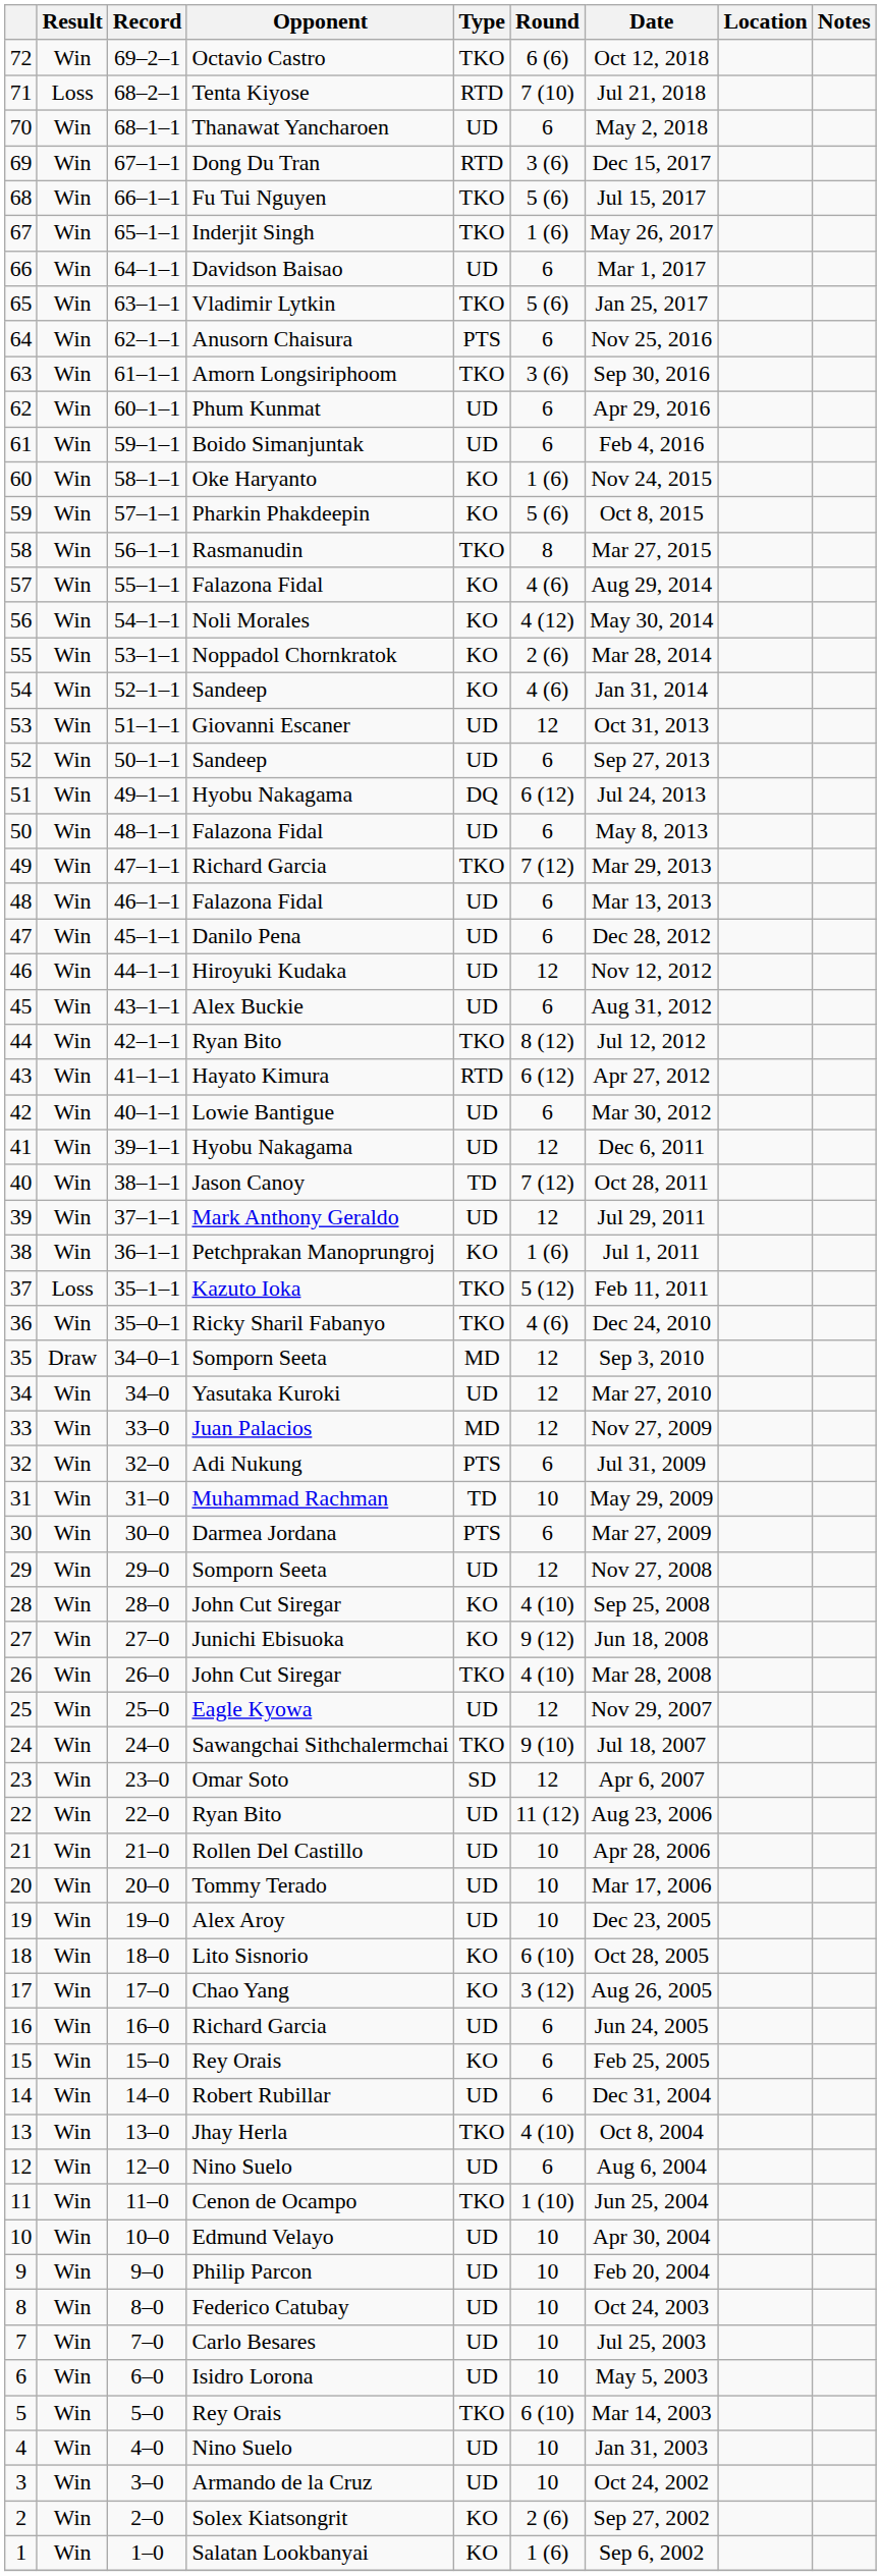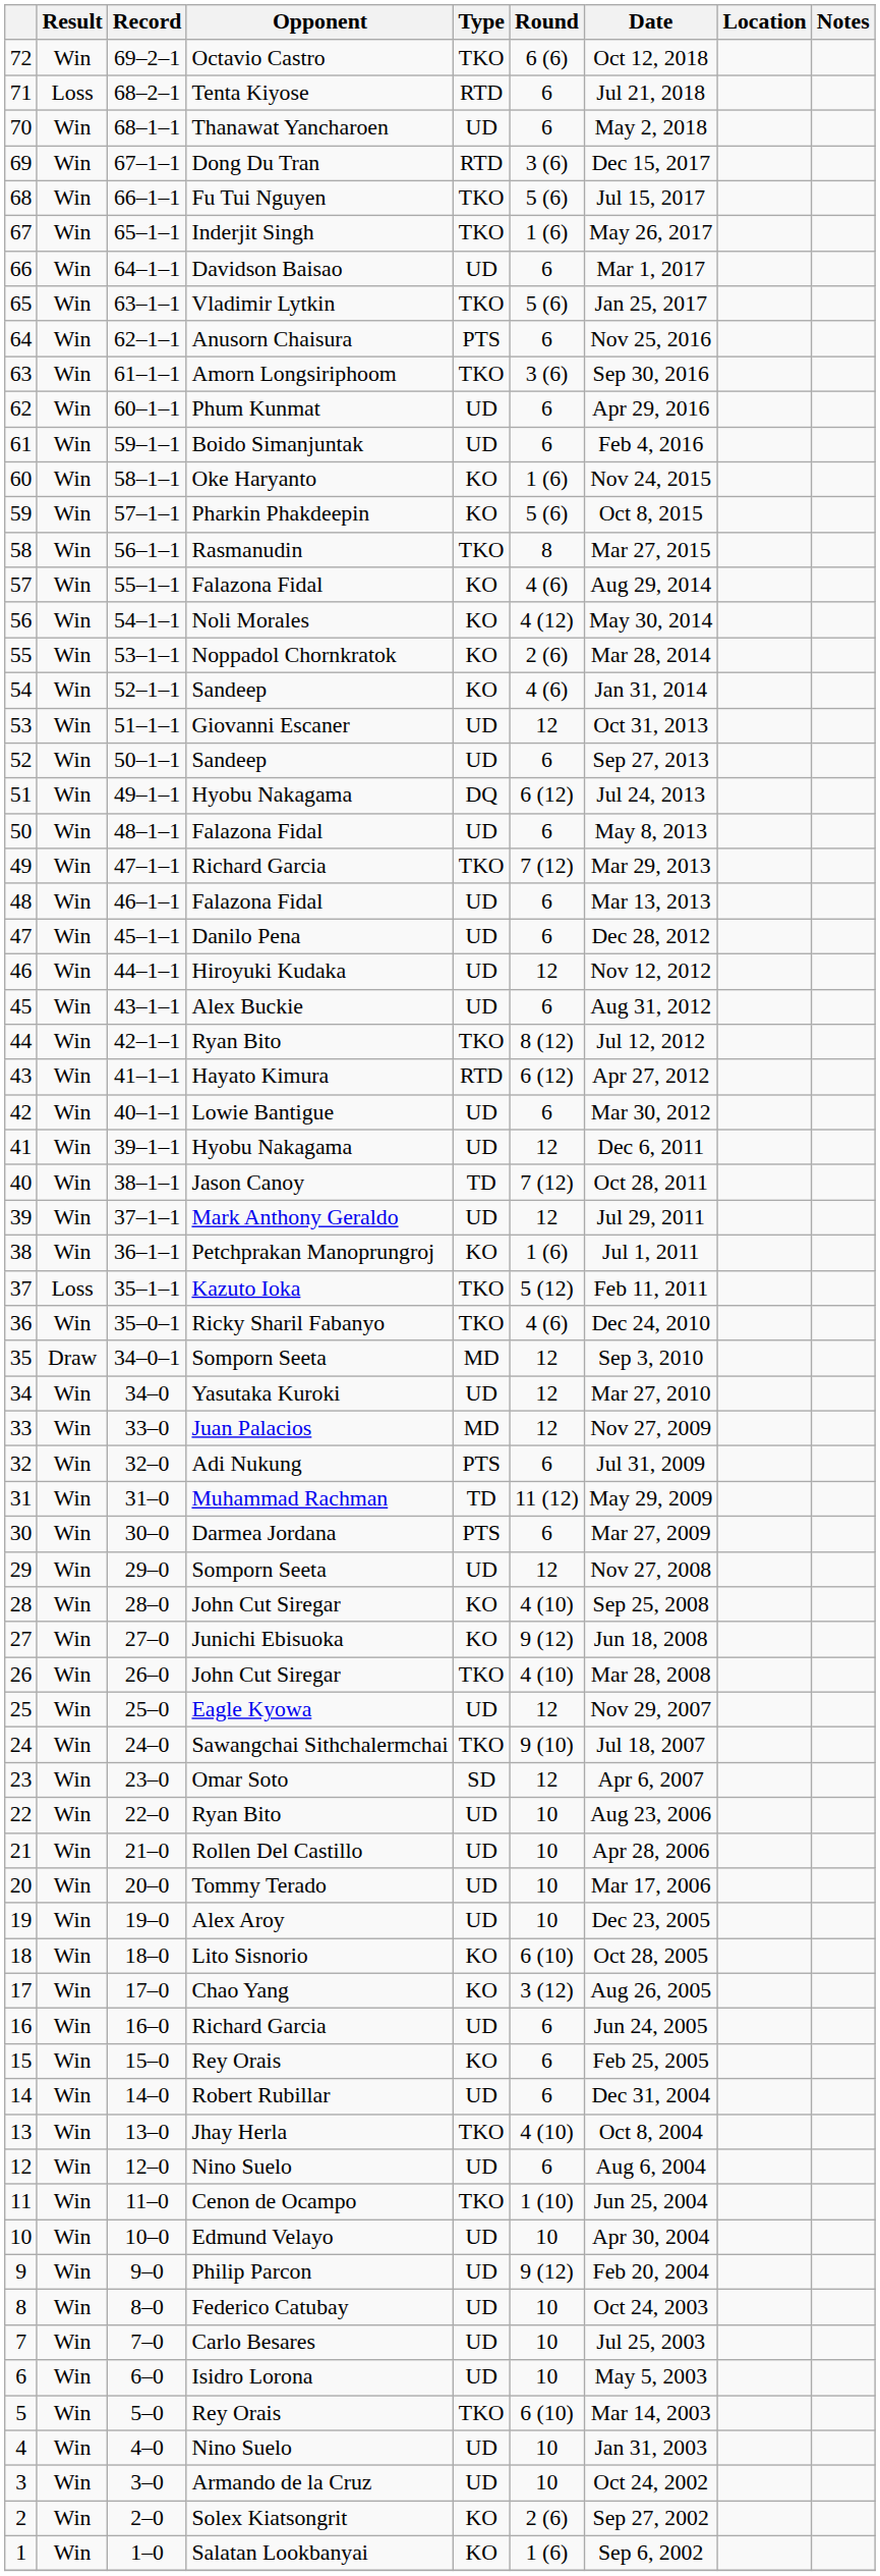 <table class="wikitable" style="text-align:center">
 <tr>
 <th></th>
 <th>Result</th>
 <th>Record</th>
 <th>Opponent</th>
 <th>Type</th>
 <th>Round</th>
 <th>Date</th>
 <th>Location</th>
 <th>Notes</th>
 </tr>
 <tr>
 <td>72</td>
 <td>Win</td>
 <td>69–2–1</td>
 <td align=left>Octavio Castro</td>
 <td>TKO</td>
 <td>6 (6)</td>
 <td>Oct 12, 2018</td>
 <td style="text-align:left;"></td>
 <td></td>
 </tr>
 <tr>
 <td>71</td>
 <td>Loss</td>
 <td>68–2–1</td>
 <td align=left>Tenta Kiyose</td>
 <td>RTD</td>
-<td>7 (10)</td>
+<td>6</td>
 <td>Jul 21, 2018</td>
 <td style="text-align:left;"></td>
 <td></td>
 </tr>
 <tr>
 <td>70</td>
 <td>Win</td>
 <td>68–1–1</td>
 <td align=left>Thanawat Yancharoen</td>
 <td>UD</td>
 <td>6</td>
 <td>May 2, 2018</td>
 <td style="text-align:left;"></td>
 <td></td>
 </tr>
 <tr>
 <td>69</td>
 <td>Win</td>
 <td>67–1–1</td>
 <td align=left>Dong Du Tran</td>
 <td>RTD</td>
 <td>3 (6)</td>
 <td>Dec 15, 2017</td>
 <td style="text-align:left;"></td>
 <td></td>
 </tr>
 <tr>
 <td>68</td>
 <td>Win</td>
 <td>66–1–1</td>
 <td align=left>Fu Tui Nguyen</td>
 <td>TKO</td>
 <td>5 (6)</td>
 <td>Jul 15, 2017</td>
 <td style="text-align:left;"></td>
 <td></td>
 </tr>
 <tr>
 <td>67</td>
 <td>Win</td>
 <td>65–1–1</td>
 <td align=left>Inderjit Singh</td>
 <td>TKO</td>
 <td>1 (6)</td>
 <td>May 26, 2017</td>
 <td style="text-align:left;"></td>
 <td></td>
 </tr>
 <tr>
 <td>66</td>
 <td>Win</td>
 <td>64–1–1</td>
 <td align=left>Davidson Baisao</td>
 <td>UD</td>
 <td>6</td>
 <td>Mar 1, 2017</td>
 <td style="text-align:left;"></td>
 <td></td>
 </tr>
 <tr>
 <td>65</td>
 <td>Win</td>
 <td>63–1–1</td>
 <td align=left>Vladimir Lytkin</td>
 <td>TKO</td>
 <td>5 (6)</td>
 <td>Jan 25, 2017</td>
 <td style="text-align:left;"></td>
 <td></td>
 </tr>
 <tr>
 <td>64</td>
 <td>Win</td>
 <td>62–1–1</td>
 <td align=left>Anusorn Chaisura</td>
 <td>PTS</td>
 <td>6</td>
 <td>Nov 25, 2016</td>
 <td style="text-align:left;"></td>
 <td></td>
 </tr>
 <tr>
 <td>63</td>
 <td>Win</td>
 <td>61–1–1</td>
 <td align=left>Amorn Longsiriphoom</td>
 <td>TKO</td>
 <td>3 (6)</td>
 <td>Sep 30, 2016</td>
 <td style="text-align:left;"></td>
 <td></td>
 </tr>
 <tr>
 <td>62</td>
 <td>Win</td>
 <td>60–1–1</td>
 <td align=left>Phum Kunmat</td>
 <td>UD</td>
 <td>6</td>
 <td>Apr 29, 2016</td>
 <td style="text-align:left;"></td>
 <td></td>
 </tr>
 <tr>
 <td>61</td>
 <td>Win</td>
 <td>59–1–1</td>
 <td align=left>Boido Simanjuntak</td>
 <td>UD</td>
 <td>6</td>
 <td>Feb 4, 2016</td>
 <td style="text-align:left;"></td>
 <td></td>
 </tr>
 <tr>
 <td>60</td>
 <td>Win</td>
 <td>58–1–1</td>
 <td align=left>Oke Haryanto</td>
 <td>KO</td>
 <td>1 (6)</td>
 <td>Nov 24, 2015</td>
 <td style="text-align:left;"></td>
 <td></td>
 </tr>
 <tr>
 <td>59</td>
 <td>Win</td>
 <td>57–1–1</td>
 <td align=left>Pharkin Phakdeepin</td>
 <td>KO</td>
 <td>5 (6)</td>
 <td>Oct 8, 2015</td>
 <td style="text-align:left;"></td>
 <td></td>
 </tr>
 <tr>
 <td>58</td>
 <td>Win</td>
 <td>56–1–1</td>
 <td align=left>Rasmanudin</td>
 <td>TKO</td>
 <td>8</td>
 <td>Mar 27, 2015</td>
 <td style="text-align:left;"></td>
 <td></td>
 </tr>
 <tr>
 <td>57</td>
 <td>Win</td>
 <td>55–1–1</td>
 <td align=left>Falazona Fidal</td>
 <td>KO</td>
 <td>4 (6)</td>
 <td>Aug 29, 2014</td>
 <td style="text-align:left;"></td>
 <td></td>
 </tr>
 <tr>
 <td>56</td>
 <td>Win</td>
 <td>54–1–1</td>
 <td align=left>Noli Morales</td>
 <td>KO</td>
 <td>4 (12)</td>
 <td>May 30, 2014</td>
 <td style="text-align:left;"></td>
 <td style="text-align:left;"></td>
 </tr>
 <tr>
 <td>55</td>
 <td>Win</td>
 <td>53–1–1</td>
 <td align=left>Noppadol Chornkratok</td>
 <td>KO</td>
 <td>2 (6)</td>
 <td>Mar 28, 2014</td>
 <td style="text-align:left;"></td>
 <td></td>
 </tr>
 <tr>
 <td>54</td>
 <td>Win</td>
 <td>52–1–1</td>
 <td align=left>Sandeep</td>
 <td>KO</td>
 <td>4 (6)</td>
 <td>Jan 31, 2014</td>
 <td style="text-align:left;"></td>
 <td></td>
 </tr>
 <tr>
 <td>53</td>
 <td>Win</td>
 <td>51–1–1</td>
 <td align=left>Giovanni Escaner</td>
 <td>UD</td>
 <td>12</td>
 <td>Oct 31, 2013</td>
 <td style="text-align:left;"></td>
 <td style="text-align:left;"></td>
 </tr>
 <tr>
 <td>52</td>
 <td>Win</td>
 <td>50–1–1</td>
 <td align=left>Sandeep</td>
 <td>UD</td>
 <td>6</td>
 <td>Sep 27, 2013</td>
 <td style="text-align:left;"></td>
 <td></td>
 </tr>
 <tr>
 <td>51</td>
 <td>Win</td>
 <td>49–1–1</td>
 <td align=left>Hyobu Nakagama</td>
 <td>DQ</td>
 <td>6 (12)</td>
 <td>Jul 24, 2013</td>
 <td style="text-align:left;"></td>
 <td style="text-align:left;"></td>
 </tr>
 <tr>
 <td>50</td>
 <td>Win</td>
 <td>48–1–1</td>
 <td align=left>Falazona Fidal</td>
 <td>UD</td>
 <td>6</td>
 <td>May 8, 2013</td>
 <td style="text-align:left;"></td>
 <td></td>
 </tr>
 <tr>
 <td>49</td>
 <td>Win</td>
 <td>47–1–1</td>
 <td align=left>Richard Garcia</td>
 <td>TKO</td>
 <td>7 (12)</td>
 <td>Mar 29, 2013</td>
 <td style="text-align:left;"></td>
 <td style="text-align:left;"></td>
 </tr>
 <tr>
 <td>48</td>
 <td>Win</td>
 <td>46–1–1</td>
 <td align=left>Falazona Fidal</td>
 <td>UD</td>
 <td>6</td>
 <td>Mar 13, 2013</td>
 <td style="text-align:left;"></td>
 <td></td>
 </tr>
 <tr>
 <td>47</td>
 <td>Win</td>
 <td>45–1–1</td>
 <td align=left>Danilo Pena</td>
 <td>UD</td>
 <td>6</td>
 <td>Dec 28, 2012</td>
 <td style="text-align:left;"></td>
 <td></td>
 </tr>
 <tr>
 <td>46</td>
 <td>Win</td>
 <td>44–1–1</td>
 <td align=left>Hiroyuki Kudaka</td>
 <td>UD</td>
 <td>12</td>
 <td>Nov 12, 2012</td>
 <td style="text-align:left;"></td>
 <td></td>
 </tr>
 <tr>
 <td>45</td>
 <td>Win</td>
 <td>43–1–1</td>
 <td align=left>Alex Buckie</td>
 <td>UD</td>
 <td>6</td>
 <td>Aug 31, 2012</td>
 <td style="text-align:left;"></td>
 <td></td>
 </tr>
 <tr>
 <td>44</td>
 <td>Win</td>
 <td>42–1–1</td>
 <td align=left>Ryan Bito</td>
 <td>TKO</td>
 <td>8 (12)</td>
 <td>Jul 12, 2012</td>
 <td style="text-align:left;"></td>
 <td style="text-align:left;"></td>
 </tr>
 <tr>
 <td>43</td>
 <td>Win</td>
 <td>41–1–1</td>
 <td align=left>Hayato Kimura</td>
 <td>RTD</td>
 <td>6 (12)</td>
 <td>Apr 27, 2012</td>
 <td style="text-align:left;"></td>
 <td style="text-align:left;"></td>
 </tr>
 <tr>
 <td>42</td>
 <td>Win</td>
 <td>40–1–1</td>
 <td align=left>Lowie Bantigue</td>
 <td>UD</td>
 <td>6</td>
 <td>Mar 30, 2012</td>
 <td style="text-align:left;"></td>
 <td></td>
 </tr>
 <tr>
 <td>41</td>
 <td>Win</td>
 <td>39–1–1</td>
 <td align=left>Hyobu Nakagama</td>
 <td>UD</td>
 <td>12</td>
 <td>Dec 6, 2011</td>
 <td style="text-align:left;"></td>
 <td style="text-align:left;"></td>
 </tr>
 <tr>
 <td>40</td>
 <td>Win</td>
 <td>38–1–1</td>
 <td align=left>Jason Canoy</td>
 <td>TD</td>
 <td>7 (12)</td>
 <td>Oct 28, 2011</td>
 <td style="text-align:left;"></td>
 <td style="text-align:left;"></td>
 </tr>
 <tr>
 <td>39</td>
 <td>Win</td>
 <td>37–1–1</td>
 <td align=left><a href='#'>Mark Anthony Geraldo</a></td>
 <td>UD</td>
 <td>12</td>
 <td>Jul 29, 2011</td>
 <td style="text-align:left;"></td>
 <td style="text-align:left;"></td>
 </tr>
 <tr>
 <td>38</td>
 <td>Win</td>
 <td>36–1–1</td>
 <td align=left>Petchprakan Manoprungroj</td>
 <td>KO</td>
 <td>1 (6)</td>
 <td>Jul 1, 2011</td>
 <td style="text-align:left;"></td>
 <td></td>
 </tr>
 <tr>
 <td>37</td>
 <td>Loss</td>
 <td>35–1–1</td>
 <td align=left><a href='#'>Kazuto Ioka</a></td>
 <td>TKO</td>
 <td>5 (12)</td>
 <td>Feb 11, 2011</td>
 <td style="text-align:left;"></td>
 <td style="text-align:left;"></td>
 </tr>
 <tr>
 <td>36</td>
 <td>Win</td>
 <td>35–0–1</td>
 <td align=left>Ricky Sharil Fabanyo</td>
 <td>TKO</td>
 <td>4 (6)</td>
 <td>Dec 24, 2010</td>
 <td style="text-align:left;"></td>
 <td></td>
 </tr>
 <tr>
 <td>35</td>
 <td>Draw</td>
 <td>34–0–1</td>
 <td align=left>Somporn Seeta</td>
 <td>MD</td>
 <td>12</td>
 <td>Sep 3, 2010</td>
 <td style="text-align:left;"></td>
 <td style="text-align:left;"></td>
 </tr>
 <tr>
 <td>34</td>
 <td>Win</td>
 <td>34–0</td>
 <td align=left>Yasutaka Kuroki</td>
 <td>UD</td>
 <td>12</td>
 <td>Mar 27, 2010</td>
 <td style="text-align:left;"></td>
 <td style="text-align:left;"></td>
 </tr>
 <tr>
 <td>33</td>
 <td>Win</td>
 <td>33–0</td>
 <td align=left><a href='#'>Juan Palacios</a></td>
 <td>MD</td>
 <td>12</td>
 <td>Nov 27, 2009</td>
 <td style="text-align:left;"></td>
 <td style="text-align:left;"></td>
 </tr>
 <tr>
 <td>32</td>
 <td>Win</td>
 <td>32–0</td>
 <td align=left>Adi Nukung</td>
 <td>PTS</td>
 <td>6</td>
 <td>Jul 31, 2009</td>
 <td style="text-align:left;"></td>
 <td></td>
 </tr>
 <tr>
 <td>31</td>
 <td>Win</td>
 <td>31–0</td>
 <td align=left><a href='#'>Muhammad Rachman</a></td>
 <td>TD</td>
-<td>10</td>
+<td>11 (12)</td>
 <td>May 29, 2009</td>
 <td style="text-align:left;"></td>
 <td style="text-align:left;"></td>
 </tr>
 <tr>
 <td>30</td>
 <td>Win</td>
 <td>30–0</td>
 <td align=left>Darmea Jordana</td>
 <td>PTS</td>
 <td>6</td>
 <td>Mar 27, 2009</td>
 <td style="text-align:left;"></td>
 <td></td>
 </tr>
 <tr>
 <td>29</td>
 <td>Win</td>
 <td>29–0</td>
 <td align=left>Somporn Seeta</td>
 <td>UD</td>
 <td>12</td>
 <td>Nov 27, 2008</td>
 <td style="text-align:left;"></td>
 <td style="text-align:left;"></td>
 </tr>
 <tr>
 <td>28</td>
 <td>Win</td>
 <td>28–0</td>
 <td align=left>John Cut Siregar</td>
 <td>KO</td>
 <td>4 (10)</td>
 <td>Sep 25, 2008</td>
 <td style="text-align:left;"></td>
 <td></td>
 </tr>
 <tr>
 <td>27</td>
 <td>Win</td>
 <td>27–0</td>
 <td align=left>Junichi Ebisuoka</td>
 <td>KO</td>
 <td>9 (12)</td>
 <td>Jun 18, 2008</td>
 <td style="text-align:left;"></td>
 <td style="text-align:left;"></td>
 </tr>
 <tr>
 <td>26</td>
 <td>Win</td>
 <td>26–0</td>
 <td align=left>John Cut Siregar</td>
 <td>TKO</td>
 <td>4 (10)</td>
 <td>Mar 28, 2008</td>
 <td style="text-align:left;"></td>
 <td></td>
 </tr>
 <tr>
 <td>25</td>
 <td>Win</td>
 <td>25–0</td>
 <td align=left><a href='#'>Eagle Kyowa</a></td>
 <td>UD</td>
 <td>12</td>
 <td>Nov 29, 2007</td>
 <td style="text-align:left;"></td>
 <td style="text-align:left;"></td>
 </tr>
 <tr>
 <td>24</td>
 <td>Win</td>
 <td>24–0</td>
 <td align=left>Sawangchai Sithchalermchai</td>
 <td>TKO</td>
 <td>9 (10)</td>
 <td>Jul 18, 2007</td>
 <td style="text-align:left;"></td>
 <td></td>
 </tr>
 <tr>
 <td>23</td>
 <td>Win</td>
 <td>23–0</td>
 <td align=left>Omar Soto</td>
 <td>SD</td>
 <td>12</td>
 <td>Apr 6, 2007</td>
 <td style="text-align:left;"></td>
 <td></td>
 </tr>
 <tr>
 <td>22</td>
 <td>Win</td>
 <td>22–0</td>
 <td align=left>Ryan Bito</td>
 <td>UD</td>
-<td>11 (12)</td>
+<td>10</td>
 <td>Aug 23, 2006</td>
 <td style="text-align:left;"></td>
 <td style="text-align:left;"></td>
 </tr>
 <tr>
 <td>21</td>
 <td>Win</td>
 <td>21–0</td>
 <td align=left>Rollen Del Castillo</td>
 <td>UD</td>
 <td>10</td>
 <td>Apr 28, 2006</td>
 <td style="text-align:left;"></td>
 <td style="text-align:left;"></td>
 </tr>
 <tr>
 <td>20</td>
 <td>Win</td>
 <td>20–0</td>
 <td align=left>Tommy Terado</td>
 <td>UD</td>
 <td>10</td>
 <td>Mar 17, 2006</td>
 <td style="text-align:left;"></td>
 <td style="text-align:left;"></td>
 </tr>
 <tr>
 <td>19</td>
 <td>Win</td>
 <td>19–0</td>
 <td align=left>Alex Aroy</td>
 <td>UD</td>
 <td>10</td>
 <td>Dec 23, 2005</td>
 <td style="text-align:left;"></td>
 <td style="text-align:left;"></td>
 </tr>
 <tr>
 <td>18</td>
 <td>Win</td>
 <td>18–0</td>
 <td align=left>Lito Sisnorio</td>
 <td>KO</td>
 <td>6 (10)</td>
 <td>Oct 28, 2005</td>
 <td style="text-align:left;"></td>
 <td style="text-align:left;"></td>
 </tr>
 <tr>
 <td>17</td>
 <td>Win</td>
 <td>17–0</td>
 <td align=left>Chao Yang</td>
 <td>KO</td>
 <td>3 (12)</td>
 <td>Aug 26, 2005</td>
 <td style="text-align:left;"></td>
 <td style="text-align:left;"></td>
 </tr>
 <tr>
 <td>16</td>
 <td>Win</td>
 <td>16–0</td>
 <td align=left>Richard Garcia</td>
 <td>UD</td>
 <td>6</td>
 <td>Jun 24, 2005</td>
 <td style="text-align:left;"></td>
 <td></td>
 </tr>
 <tr>
 <td>15</td>
 <td>Win</td>
 <td>15–0</td>
 <td align=left>Rey Orais</td>
 <td>KO</td>
 <td>6</td>
 <td>Feb 25, 2005</td>
 <td style="text-align:left;"></td>
 <td style="text-align:left;"></td>
 </tr>
 <tr>
 <td>14</td>
 <td>Win</td>
 <td>14–0</td>
 <td align=left>Robert Rubillar</td>
 <td>UD</td>
 <td>6</td>
 <td>Dec 31, 2004</td>
 <td style="text-align:left;"></td>
 <td></td>
 </tr>
 <tr>
 <td>13</td>
 <td>Win</td>
 <td>13–0</td>
 <td align=left>Jhay Herla</td>
 <td>TKO</td>
 <td>4 (10)</td>
 <td>Oct 8, 2004</td>
 <td style="text-align:left;"></td>
 <td style="text-align:left;"></td>
 </tr>
 <tr>
 <td>12</td>
 <td>Win</td>
 <td>12–0</td>
 <td align=left>Nino Suelo</td>
 <td>UD</td>
 <td>6</td>
 <td>Aug 6, 2004</td>
 <td style="text-align:left;"></td>
 <td></td>
 </tr>
 <tr>
 <td>11</td>
 <td>Win</td>
 <td>11–0</td>
 <td align=left>Cenon de Ocampo</td>
 <td>TKO</td>
 <td>1 (10)</td>
 <td>Jun 25, 2004</td>
 <td style="text-align:left;"></td>
 <td style="text-align:left;"></td>
 </tr>
 <tr>
 <td>10</td>
 <td>Win</td>
 <td>10–0</td>
 <td align=left>Edmund Velayo</td>
 <td>UD</td>
 <td>10</td>
 <td>Apr 30, 2004</td>
 <td style="text-align:left;"></td>
 <td style="text-align:left;"></td>
 </tr>
 <tr>
 <td>9</td>
 <td>Win</td>
 <td>9–0</td>
 <td align=left>Philip Parcon</td>
 <td>UD</td>
-<td>10</td>
+<td>9 (12)</td>
 <td>Feb 20, 2004</td>
 <td style="text-align:left;"></td>
 <td style="text-align:left;"></td>
 </tr>
 <tr>
 <td>8</td>
 <td>Win</td>
 <td>8–0</td>
 <td align=left>Federico Catubay</td>
 <td>UD</td>
 <td>10</td>
 <td>Oct 24, 2003</td>
 <td style="text-align:left;"></td>
 <td style="text-align:left;"></td>
 </tr>
 <tr>
 <td>7</td>
 <td>Win</td>
 <td>7–0</td>
 <td align=left>Carlo Besares</td>
 <td>UD</td>
 <td>10</td>
 <td>Jul 25, 2003</td>
 <td style="text-align:left;"></td>
 <td style="text-align:left;"></td>
 </tr>
 <tr>
 <td>6</td>
 <td>Win</td>
 <td>6–0</td>
 <td align=left>Isidro Lorona</td>
 <td>UD</td>
 <td>10</td>
 <td>May 5, 2003</td>
 <td style="text-align:left;"></td>
 <td style="text-align:left;"></td>
 </tr>
 <tr>
 <td>5</td>
 <td>Win</td>
 <td>5–0</td>
 <td align=left>Rey Orais</td>
 <td>TKO</td>
 <td>6 (10)</td>
 <td>Mar 14, 2003</td>
 <td style="text-align:left;"></td>
 <td style="text-align:left;"></td>
 </tr>
 <tr>
 <td>4</td>
 <td>Win</td>
 <td>4–0</td>
 <td align=left>Nino Suelo</td>
 <td>UD</td>
 <td>10</td>
 <td>Jan 31, 2003</td>
 <td style="text-align:left;"></td>
 <td style="text-align:left;"></td>
 </tr>
 <tr>
 <td>3</td>
 <td>Win</td>
 <td>3–0</td>
 <td align=left>Armando de la Cruz</td>
 <td>UD</td>
 <td>10</td>
 <td>Oct 24, 2002</td>
 <td style="text-align:left;"></td>
 <td style="text-align:left;"></td>
 </tr>
 <tr>
 <td>2</td>
 <td>Win</td>
 <td>2–0</td>
 <td align=left>Solex Kiatsongrit</td>
 <td>KO</td>
 <td>2 (6)</td>
 <td>Sep 27, 2002</td>
 <td style="text-align:left;"></td>
 <td></td>
 </tr>
 <tr>
 <td>1</td>
 <td>Win</td>
 <td>1–0</td>
 <td align=left>Salatan Lookbanyai</td>
 <td>KO</td>
 <td>1 (6)</td>
 <td>Sep 6, 2002</td>
 <td style="text-align:left;"></td>
 <td></td>
 </tr>
 <tr>
 </tr>
 </table>
